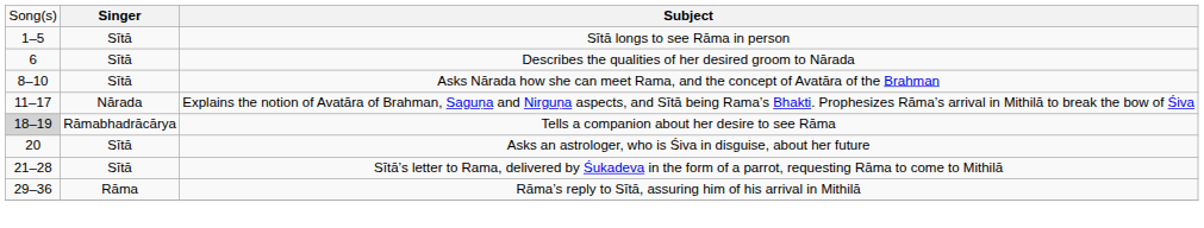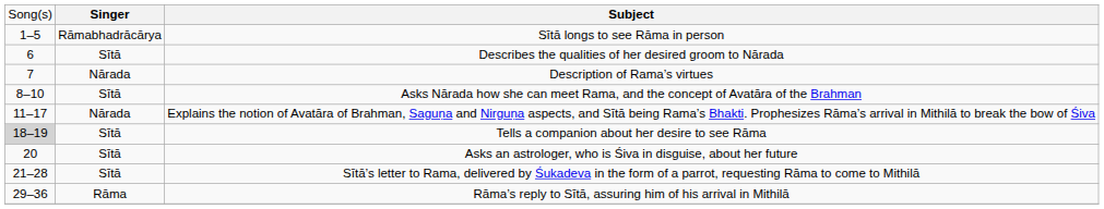 <table class="wikitable" style="margin: 1em auto; text-align:center;" align="center">
 <tr>
 <td scope="row">Song(s)</td>
 <th scope="col">Singer</th>
 <th scope="col">Subject</th>
 </tr>
 <tr>
 <td>1–5</td>
-<td>Sītā</td>
+<td>Rāmabhadrācārya</td>
 <td>Sītā longs to see Rāma in person</td>
 </tr>
 <tr>
 <td>6</td>
 <td>Sītā</td>
 <td>Describes the qualities of her desired groom to Nārada</td>
+</tr>
+<tr>
+<td>7</td>
+<td>Nārada</td>
+<td>Description of Rama’s virtues</td>
 </tr>
 <tr>
 <td>8–10</td>
 <td>Sītā</td>
 <td>Asks Nārada how she can meet Rama, and the concept of Avatāra of the <a href='#'>Brahman</a></td>
 </tr>
 <tr>
 <td>11–17</td>
 <td>Nārada</td>
 <td>Explains the notion of Avatāra of Brahman, <a href='#'>Saguṇa</a> and <a href='#'>Nirguṇa</a> aspects, and Sītā being Rama’s <a href='#'>Bhakti</a>. Prophesizes Rāma’s arrival in Mithilā to break the bow of <a href='#'>Śiva</a></td>
 </tr>
 <tr>
 <td style="background: lightgrey;">18–19</td>
-<td>Rāmabhadrācārya</td>
+<td>Sītā</td>
 <td>Tells a companion about her desire to see Rāma</td>
 </tr>
 <tr>
 <td>20</td>
 <td>Sītā</td>
 <td>Asks an astrologer, who is Śiva in disguise, about her future</td>
 </tr>
 <tr>
 <td>21–28</td>
 <td>Sītā</td>
 <td>Sītā’s letter to Rama, delivered by <a href='#'>Śukadeva</a> in the form of a parrot, requesting Rāma to come to Mithilā</td>
 </tr>
 <tr>
 <td>29–36</td>
 <td>Rāma</td>
 <td>Rāma’s reply to Sītā, assuring him of his arrival in Mithilā</td>
 </tr>
 <tr>
 </tr>
 </table>
